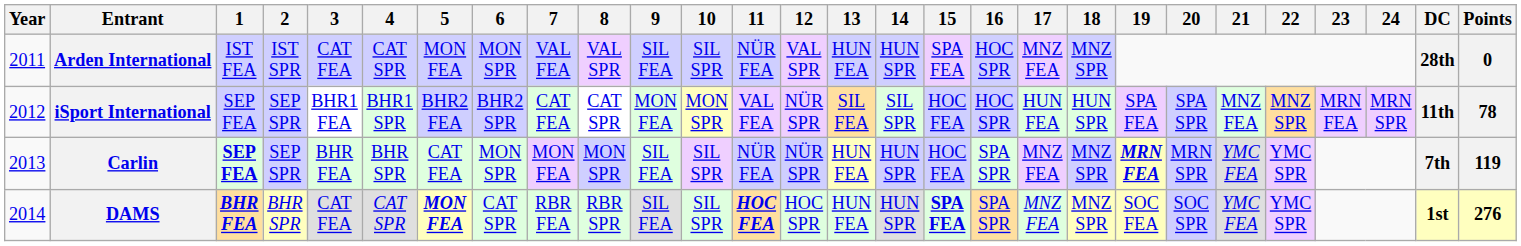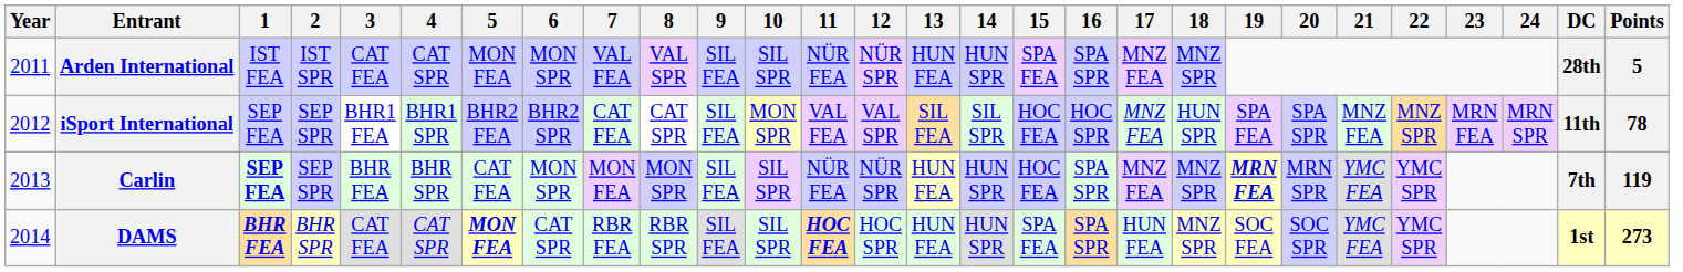 <table class="wikitable" style="text-align:center; font-size:85%">
 <tr>
 <th>Year</th>
 <th>Entrant</th>
 <th>1</th>
 <th>2</th>
 <th>3</th>
 <th>4</th>
 <th>5</th>
 <th>6</th>
 <th>7</th>
 <th>8</th>
 <th>9</th>
 <th>10</th>
 <th>11</th>
 <th>12</th>
 <th>13</th>
 <th>14</th>
 <th>15</th>
 <th>16</th>
 <th>17</th>
 <th>18</th>
 <th>19</th>
 <th>20</th>
 <th>21</th>
 <th>22</th>
 <th>23</th>
 <th>24</th>
 <th>DC</th>
 <th>Points</th>
 </tr>
 <tr>
 <td><a href='#'>2011</a></td>
 <th nowrap><a href='#'>Arden International</a></th>
 <td style="background:#CFCFFF;"><a href='#'>IST<br>FEA</a><br></td>
 <td style="background:#CFCFFF;"><a href='#'>IST<br>SPR</a><br></td>
 <td style="background:#CFCFFF;"><a href='#'>CAT<br>FEA</a><br></td>
 <td style="background:#CFCFFF;"><a href='#'>CAT<br>SPR</a><br></td>
 <td style="background:#CFCFFF;"><a href='#'>MON<br>FEA</a><br></td>
 <td style="background:#CFCFFF;"><a href='#'>MON<br>SPR</a><br></td>
 <td style="background:#CFCFFF;"><a href='#'>VAL<br>FEA</a><br></td>
 <td style="background:#EFCFFF;"><a href='#'>VAL<br>SPR</a><br></td>
 <td style="background:#CFCFFF;"><a href='#'>SIL<br>FEA</a><br></td>
 <td style="background:#CFCFFF;"><a href='#'>SIL<br>SPR</a><br></td>
 <td style="background:#CFCFFF;"><a href='#'>NÜR<br>FEA</a><br></td>
-<td style="background:#EFCFFF;"><a href='#'>VAL<br>SPR</a><br></td>
+<td style="background:#EFCFFF;"><a href='#'>NÜR<br>SPR</a><br></td>
 <td style="background:#CFCFFF;"><a href='#'>HUN<br>FEA</a><br></td>
 <td style="background:#CFCFFF;"><a href='#'>HUN<br>SPR</a><br></td>
 <td style="background:#EFCFFF;"><a href='#'>SPA<br>FEA</a><br></td>
-<td style="background:#cfcfff;"><a href='#'>HOC<br>SPR</a><br></td>
+<td style="background:#CFCFFF;"><a href='#'>SPA<br>SPR</a><br></td>
 <td style="background:#EFCFFF;"><a href='#'>MNZ<br>FEA</a><br></td>
 <td style="background:#CFCFFF;"><a href='#'>MNZ<br>SPR</a><br></td>
 <td colspan=6></td>
 <th>28th</th>
-<th>0</th>
+<th>5</th>
 </tr>
 <tr>
 <td><a href='#'>2012</a></td>
 <th nowrap><a href='#'>iSport International</a></th>
 <td style="background:#cfcfff;"><a href='#'>SEP<br>FEA</a><br></td>
 <td style="background:#cfcfff;"><a href='#'>SEP<br>SPR</a><br></td>
 <td style="background:#ffffff;"><a href='#'>BHR1<br>FEA</a><br></td>
 <td style="background:#DFFFDF;"><a href='#'>BHR1<br>SPR</a><br></td>
 <td style="background:#cfcfff;"><a href='#'>BHR2<br>FEA</a><br></td>
 <td style="background:#cfcfff;"><a href='#'>BHR2<br>SPR</a><br></td>
 <td style="background:#DFFFDF;"><a href='#'>CAT<br>FEA</a><br></td>
 <td style="background:#ffffff;"><a href='#'>CAT<br>SPR</a><br></td>
-<td style="background:#DFFFDF;"><a href='#'>MON<br>FEA</a><br></td>
+<td style="background:#DFFFDF;"><a href='#'>SIL<br>FEA</a><br></td>
 <td style="background:#ffffbf;"><a href='#'>MON<br>SPR</a><br></td>
 <td style="background:#EFCFFF;"><a href='#'>VAL<br>FEA</a><br></td>
-<td style="background:#EFCFFF;"><a href='#'>NÜR<br>SPR</a><br></td>
+<td style="background:#EFCFFF;"><a href='#'>VAL<br>SPR</a><br></td>
 <td style="background:#ffdf9f;"><a href='#'>SIL<br>FEA</a><br></td>
 <td style="background:#DFFFDF;"><a href='#'>SIL<br>SPR</a><br></td>
 <td style="background:#cfcfff;"><a href='#'>HOC<br>FEA</a><br></td>
 <td style="background:#cfcfff;"><a href='#'>HOC<br>SPR</a><br></td>
-<td style="background:#DFFFDF;"><a href='#'>HUN<br>FEA</a><br></td>
+<td style="background:#DFFFDF;"><em><a href='#'>MNZ<br>FEA</a></em><br></td>
 <td style="background:#DFFFDF;"><a href='#'>HUN<br>SPR</a><br></td>
 <td style="background:#EFCFFF;"><a href='#'>SPA<br>FEA</a><br></td>
 <td style="background:#cfcfff;"><a href='#'>SPA<br>SPR</a><br></td>
 <td style="background:#DFFFDF;"><a href='#'>MNZ<br>FEA</a><br></td>
 <td style="background:#ffdf9f;"><a href='#'>MNZ<br>SPR</a><br></td>
 <td style="background:#EFCFFF;"><a href='#'>MRN<br>FEA</a><br></td>
 <td style="background:#EFCFFF;"><a href='#'>MRN<br>SPR</a><br></td>
 <th>11th</th>
 <th>78</th>
 </tr>
 <tr>
 <td><a href='#'>2013</a></td>
 <th nowrap><a href='#'>Carlin</a></th>
 <td style="background:#DFFFDF;"><strong><a href='#'>SEP<br>FEA</a><br></strong></td>
 <td style="background:#CFCFFF;"><a href='#'>SEP<br>SPR</a><br></td>
 <td style="background:#DFFFDF;"><a href='#'>BHR<br>FEA</a><br></td>
 <td style="background:#DFFFDF;"><a href='#'>BHR<br>SPR</a><br></td>
 <td style="background:#DFFFDF;"><a href='#'>CAT<br>FEA</a><br></td>
 <td style="background:#DFFFDF;"><a href='#'>MON<br>SPR</a><br></td>
 <td style="background:#EFCFFF;"><a href='#'>MON<br>FEA</a><br></td>
 <td style="background:#CFCFFF;"><a href='#'>MON<br>SPR</a><br></td>
 <td style="background:#DFFFDF;"><a href='#'>SIL<br>FEA</a><br></td>
 <td style="background:#EFCFFF;"><a href='#'>SIL<br>SPR</a><br></td>
 <td style="background:#CFCFFF;"><a href='#'>NÜR<br>FEA</a><br></td>
 <td style="background:#CFCFFF;"><a href='#'>NÜR<br>SPR</a><br></td>
 <td style="background:#FFFFBF;"><a href='#'>HUN<br>FEA</a><br></td>
 <td style="background:#CFCFFF;"><a href='#'>HUN<br>SPR</a><br></td>
 <td style="background:#cfcfff;"><a href='#'>HOC<br>FEA</a><br></td>
 <td style="background:#DFFFDF;"><a href='#'>SPA<br>SPR</a><br></td>
 <td style="background:#EFCFFF;"><a href='#'>MNZ<br>FEA</a><br></td>
 <td style="background:#CFCFFF;"><a href='#'>MNZ<br>SPR</a><br></td>
 <td style="background:#FFFFBF;"><strong><em><a href='#'>MRN<br>FEA</a></em></strong><br></td>
 <td style="background:#CFCFFF;"><a href='#'>MRN<br>SPR</a><br></td>
 <td style="background:#DFDFDF;"><em><a href='#'>YMC<br>FEA</a></em><br></td>
 <td style="background:#EFCFFF;"><a href='#'>YMC<br>SPR</a><br></td>
 <td colspan=2></td>
 <th>7th</th>
 <th>119</th>
 </tr>
 <tr>
 <td><a href='#'>2014</a></td>
 <th nowrap><a href='#'>DAMS</a></th>
 <td style="background:#FFDF9F;"><strong><em><a href='#'>BHR<br>FEA</a></em></strong><br></td>
 <td style="background:#FFFFBF;"><em><a href='#'>BHR<br>SPR</a></em><br></td>
 <td style="background:#DFDFDF;"><a href='#'>CAT<br>FEA</a><br></td>
 <td style="background:#DFDFDF;"><em><a href='#'>CAT<br>SPR</a></em><br></td>
 <td style="background:#FFFFBF;"><strong><em><a href='#'>MON<br>FEA</a></em></strong><br></td>
 <td style="background:#DFFFDF;"><a href='#'>CAT<br>SPR</a><br></td>
 <td style="background:#DFFFDF;"><a href='#'>RBR<br>FEA</a><br></td>
 <td style="background:#DFFFDF;"><a href='#'>RBR<br>SPR</a><br></td>
 <td style="background:#DFDFDF;"><a href='#'>SIL<br>FEA</a><br></td>
 <td style="background:#DFFFDF;"><a href='#'>SIL<br>SPR</a><br></td>
 <td style="background:#FFDF9F;"><strong><em><a href='#'>HOC<br>FEA</a></em></strong><br></td>
 <td style="background:#DFFFDF;"><a href='#'>HOC<br>SPR</a><br></td>
 <td style="background:#DFFFDF;"><a href='#'>HUN<br>FEA</a><br></td>
 <td style="background:#DFDFDF;"><a href='#'>HUN<br>SPR</a><br></td>
-<td style="background:#DFFFDF;"><strong><a href='#'>SPA<br>FEA</a><br></strong></td>
+<td style="background:#DFFFDF;"><a href='#'>SPA<br>FEA</a><br></td>
 <td style="background:#FFDF9F;"><a href='#'>SPA<br>SPR</a><br></td>
-<td style="background:#DFFFDF;"><em><a href='#'>MNZ<br>FEA</a></em><br></td>
+<td style="background:#DFFFDF;"><a href='#'>HUN<br>FEA</a><br></td>
 <td style="background:#FFFFBF;"><a href='#'>MNZ<br>SPR</a><br></td>
 <td style="background:#FFFFBF;"><a href='#'>SOC<br>FEA</a><br></td>
 <td style="background:#CFCFFF;"><a href='#'>SOC<br>SPR</a><br></td>
 <td style="background:#DFDFDF;"><em><a href='#'>YMC<br>FEA</a></em><br></td>
 <td style="background:#EFCFFF;"><a href='#'>YMC<br>SPR</a><br></td>
 <td colspan=2></td>
 <td style="background:#FFFFBF;"><strong>1st</strong></td>
-<td style="background:#FFFFBF;"><strong>276</strong></td>
+<td style="background:#FFFFBF;"><strong>273</strong></td>
 </tr>
 </table>
